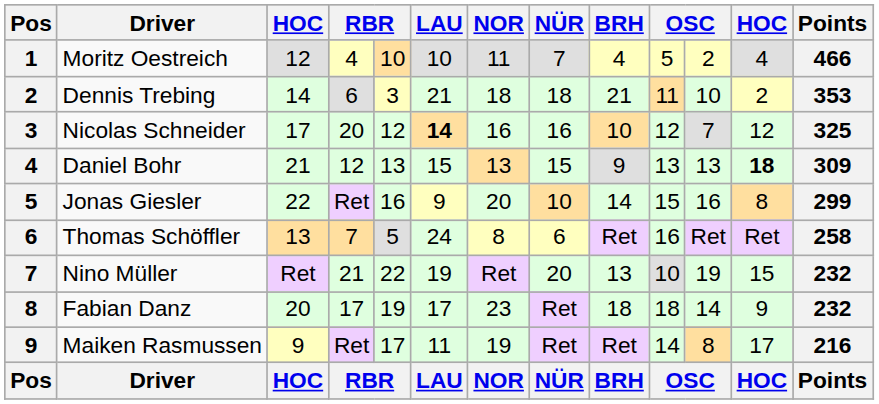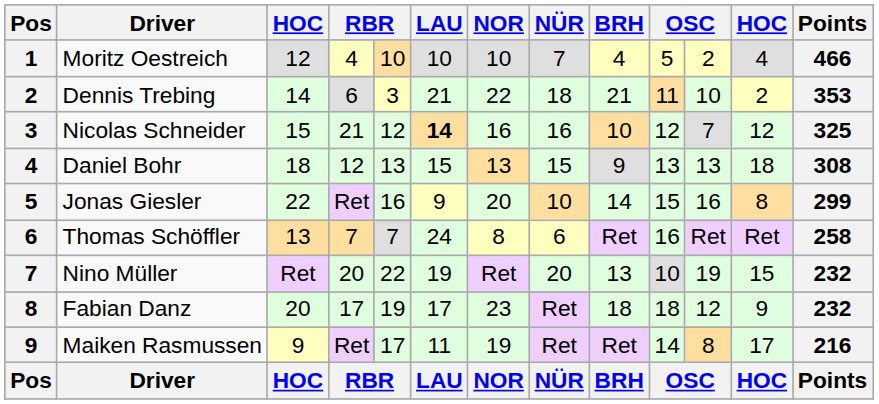 <table class="wikitable" style="font-size: 85%; text-align:center">
 <tr valign="top">
 <th valign="middle">Pos</th>
 <th valign="middle">Driver</th>
 <th><a href='#'>HOC</a><br></th>
 <th colspan=2><a href='#'>RBR</a><br></th>
 <th><a href='#'>LAU</a><br></th>
 <th><a href='#'>NOR</a><br></th>
 <th><a href='#'>NÜR</a><br></th>
 <th><a href='#'>BRH</a><br></th>
 <th colspan=2><a href='#'>OSC</a><br></th>
 <th><a href='#'>HOC</a><br></th>
 <th valign="middle">Points</th>
 </tr>
 <tr>
 <th>1</th>
 <td align=left> Moritz Oestreich</td>
 <td style="background:#dfdfdf;">12</td>
 <td style="background:#ffffbf;">4</td>
 <td style="background:#ffdf9f;">10</td>
 <td style="background:#dfdfdf;">10</td>
-<td style="background:#dfdfdf;">11</td>
+<td style="background:#dfdfdf;">10</td>
 <td style="background:#dfdfdf;">7</td>
 <td style="background:#ffffbf;">4</td>
 <td style="background:#ffffbf;">5</td>
 <td style="background:#ffffbf;">2</td>
 <td style="background:#dfdfdf;">4</td>
 <th>466</th>
 </tr>
 <tr>
 <th>2</th>
 <td align=left> Dennis Trebing</td>
 <td style="background:#dfffdf;">14</td>
 <td style="background:#dfdfdf;">6</td>
 <td style="background:#ffffbf;">3</td>
 <td style="background:#dfffdf;">21</td>
-<td style="background:#dfffdf;">18</td>
+<td style="background:#dfffdf;">22</td>
 <td style="background:#dfffdf;">18</td>
 <td style="background:#dfffdf;">21</td>
 <td style="background:#ffdf9f;">11</td>
 <td style="background:#dfffdf;">10</td>
 <td style="background:#ffffbf;">2</td>
 <th>353</th>
 </tr>
 <tr>
 <th>3</th>
 <td align=left> Nicolas Schneider</td>
-<td style="background:#dfffdf;">17</td>
-<td style="background:#dfffdf;">20</td>
+<td style="background:#dfffdf;">15</td>
+<td style="background:#dfffdf;">21</td>
 <td style="background:#dfffdf;">12</td>
 <td style="background:#ffdf9f;"><strong>14</strong></td>
 <td style="background:#dfffdf;">16</td>
 <td style="background:#dfffdf;">16</td>
 <td style="background:#ffdf9f;">10</td>
 <td style="background:#dfffdf;">12</td>
 <td style="background:#dfdfdf;">7</td>
 <td style="background:#dfffdf;">12</td>
 <th>325</th>
 </tr>
 <tr>
 <th>4</th>
 <td align=left> Daniel Bohr</td>
-<td style="background:#dfffdf;">21</td>
+<td style="background:#dfffdf;">18</td>
 <td style="background:#dfffdf;">12</td>
 <td style="background:#dfffdf;">13</td>
 <td style="background:#dfffdf;">15</td>
 <td style="background:#ffdf9f;">13</td>
 <td style="background:#dfffdf;">15</td>
 <td style="background:#dfdfdf;">9</td>
 <td style="background:#dfffdf;">13</td>
 <td style="background:#dfffdf;">13</td>
-<td style="background:#dfffdf;"><strong>18</strong></td>
-<th>309</th>
+<td style="background:#dfffdf;">18</td>
+<th>308</th>
 </tr>
 <tr>
 <th>5</th>
 <td align=left> Jonas Giesler</td>
 <td style="background:#dfffdf;">22</td>
 <td style="background:#efcfff;">Ret</td>
 <td style="background:#dfffdf;">16</td>
 <td style="background:#ffffbf;">9</td>
 <td style="background:#dfffdf;">20</td>
 <td style="background:#ffdf9f;">10</td>
 <td style="background:#dfffdf;">14</td>
 <td style="background:#dfffdf;">15</td>
 <td style="background:#dfffdf;">16</td>
 <td style="background:#ffdf9f;">8</td>
 <th>299</th>
 </tr>
 <tr>
 <th>6</th>
 <td align=left> Thomas Schöffler</td>
 <td style="background:#ffdf9f;">13</td>
 <td style="background:#ffdf9f;">7</td>
-<td style="background:#dfdfdf;">5</td>
+<td style="background:#dfdfdf;">7</td>
 <td style="background:#dfffdf;">24</td>
 <td style="background:#ffffbf;">8</td>
 <td style="background:#ffffbf;">6</td>
 <td style="background:#efcfff;">Ret</td>
 <td style="background:#dfffdf;">16</td>
 <td style="background:#efcfff;">Ret</td>
 <td style="background:#efcfff;">Ret</td>
 <th>258</th>
 </tr>
 <tr>
 <th>7</th>
 <td align=left> Nino Müller</td>
 <td style="background:#efcfff;">Ret</td>
-<td style="background:#dfffdf;">21</td>
+<td style="background:#dfffdf;">20</td>
 <td style="background:#dfffdf;">22</td>
 <td style="background:#dfffdf;">19</td>
 <td style="background:#efcfff;">Ret</td>
 <td style="background:#dfffdf;">20</td>
 <td style="background:#dfffdf;">13</td>
 <td style="background:#dfdfdf;">10</td>
 <td style="background:#dfffdf;">19</td>
 <td style="background:#dfffdf;">15</td>
 <th>232</th>
 </tr>
 <tr>
 <th>8</th>
 <td align=left> Fabian Danz</td>
 <td style="background:#dfffdf;">20</td>
 <td style="background:#dfffdf;">17</td>
 <td style="background:#dfffdf;">19</td>
 <td style="background:#dfffdf;">17</td>
 <td style="background:#dfffdf;">23</td>
 <td style="background:#efcfff;">Ret</td>
 <td style="background:#dfffdf;">18</td>
 <td style="background:#dfffdf;">18</td>
-<td style="background:#dfffdf;">14</td>
+<td style="background:#dfffdf;">12</td>
 <td style="background:#dfffdf;">9</td>
 <th>232</th>
 </tr>
 <tr>
 <th>9</th>
 <td align=left> Maiken Rasmussen</td>
 <td style="background:#ffffbf;">9</td>
 <td style="background:#efcfff;">Ret</td>
 <td style="background:#dfffdf;">17</td>
 <td style="background:#dfffdf;">11</td>
 <td style="background:#dfffdf;">19</td>
 <td style="background:#efcfff;">Ret</td>
 <td style="background:#efcfff;">Ret</td>
 <td style="background:#dfffdf;">14</td>
 <td style="background:#ffdf9f;">8</td>
 <td style="background:#dfffdf;">17</td>
 <th>216</th>
 </tr>
 <tr>
 <th valign="middle">Pos</th>
 <th valign="middle">Driver</th>
 <th><a href='#'>HOC</a><br></th>
 <th colspan=2><a href='#'>RBR</a><br></th>
 <th><a href='#'>LAU</a><br></th>
 <th><a href='#'>NOR</a><br></th>
 <th><a href='#'>NÜR</a><br></th>
 <th><a href='#'>BRH</a><br></th>
 <th colspan=2><a href='#'>OSC</a><br></th>
 <th><a href='#'>HOC</a><br></th>
 <th valign="middle">Points</th>
 </tr>
 </table>
